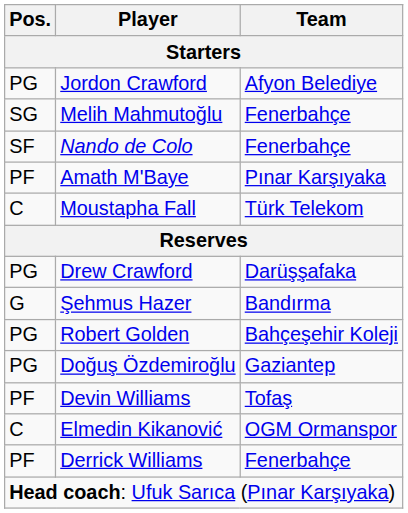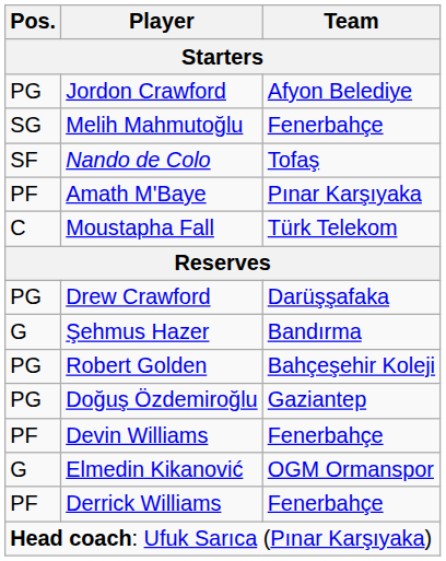 <table class="wikitable">
 <tr>
 <th>Pos.</th>
 <th>Player</th>
 <th>Team</th>
 </tr>
 <tr>
 <th colspan="3">Starters</th>
 </tr>
 <tr>
 <td>PG</td>
 <td> <a href='#'>Jordon Crawford</a></td>
 <td><a href='#'>Afyon Belediye</a></td>
 </tr>
 <tr>
 <td>SG</td>
 <td> <a href='#'>Melih Mahmutoğlu</a></td>
 <td><a href='#'>Fenerbahçe</a></td>
 </tr>
 <tr>
 <td>SF</td>
 <td> <em><a href='#'>Nando de Colo</a></em></td>
-<td><a href='#'>Fenerbahçe</a></td>
+<td><a href='#'>Tofaş</a></td>
 </tr>
 <tr>
 <td>PF</td>
 <td> <a href='#'>Amath M'Baye</a></td>
 <td><a href='#'>Pınar Karşıyaka</a></td>
 </tr>
 <tr>
 <td>C</td>
 <td> <a href='#'>Moustapha Fall</a></td>
 <td><a href='#'>Türk Telekom</a></td>
 </tr>
 <tr>
 <th colspan="3">Reserves</th>
 </tr>
 <tr>
 <td>PG</td>
 <td> <a href='#'>Drew Crawford</a></td>
 <td><a href='#'>Darüşşafaka</a></td>
 </tr>
 <tr>
 <td>G</td>
 <td> <a href='#'>Şehmus Hazer</a></td>
 <td><a href='#'>Bandırma</a></td>
 </tr>
 <tr>
 <td>PG</td>
 <td> <a href='#'>Robert Golden</a></td>
 <td><a href='#'>Bahçeşehir Koleji</a></td>
 </tr>
 <tr>
 <td>PG</td>
 <td> <a href='#'>Doğuş Özdemiroğlu</a></td>
 <td><a href='#'>Gaziantep</a></td>
 </tr>
 <tr>
 <td>PF</td>
 <td> <a href='#'>Devin Williams</a></td>
-<td><a href='#'>Tofaş</a></td>
+<td><a href='#'>Fenerbahçe</a></td>
 </tr>
 <tr>
-<td>C</td>
+<td>G</td>
 <td> <a href='#'>Elmedin Kikanović</a></td>
 <td><a href='#'>OGM Ormanspor</a></td>
 </tr>
 <tr>
 <td>PF</td>
 <td> <a href='#'>Derrick Williams</a></td>
 <td><a href='#'>Fenerbahçe</a></td>
 </tr>
 <tr>
 <td colspan="3"><strong>Head coach</strong>: <a href='#'>Ufuk Sarıca</a> (<a href='#'>Pınar Karşıyaka</a>)</td>
 </tr>
 </table>
